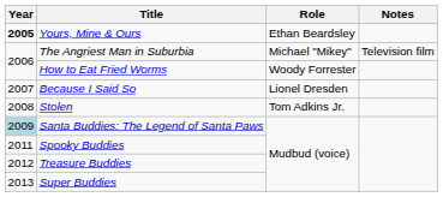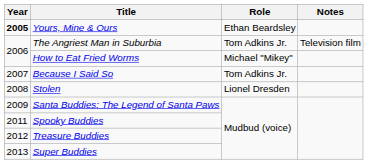 <table class="wikitable">
 <tr>
 <th>Year</th>
 <th>Title</th>
 <th>Role</th>
 <th>Notes</th>
 </tr>
 <tr>
 <td><strong>2005</strong></td>
 <td><em><a href='#'>Yours, Mine & Ours</a></em></td>
 <td>Ethan Beardsley</td>
 <td></td>
 </tr>
 <tr>
 <td rowspan="2">2006</td>
 <td><em>The Angriest Man in Suburbia</em></td>
-<td>Michael "Mikey"</td>
+<td>Tom Adkins Jr.</td>
 <td>Television film</td>
 </tr>
 <tr>
 <td><em><a href='#'>How to Eat Fried Worms</a></em></td>
-<td>Woody Forrester</td>
+<td>Michael "Mikey"</td>
 <td></td>
 </tr>
 <tr>
 <td>2007</td>
 <td><em><a href='#'>Because I Said So</a></em></td>
-<td>Lionel Dresden</td>
+<td>Tom Adkins Jr.</td>
 <td></td>
 </tr>
 <tr>
 <td>2008</td>
 <td><em><a href='#'>Stolen</a></em></td>
-<td>Tom Adkins Jr.</td>
+<td>Lionel Dresden</td>
 <td></td>
 </tr>
 <tr>
-<td style="background: lightblue;">2009</td>
+<td>2009</td>
 <td><em><a href='#'>Santa Buddies: The Legend of Santa Paws</a></em></td>
 <td rowspan="4">Mudbud (voice)</td>
 <td rowspan="4"></td>
 </tr>
 <tr>
 <td>2011</td>
 <td><em><a href='#'>Spooky Buddies</a></em></td>
 </tr>
 <tr>
 <td>2012</td>
 <td><em><a href='#'>Treasure Buddies</a></em></td>
 </tr>
 <tr>
 <td>2013</td>
 <td><em><a href='#'>Super Buddies</a></em></td>
 </tr>
 </table>
